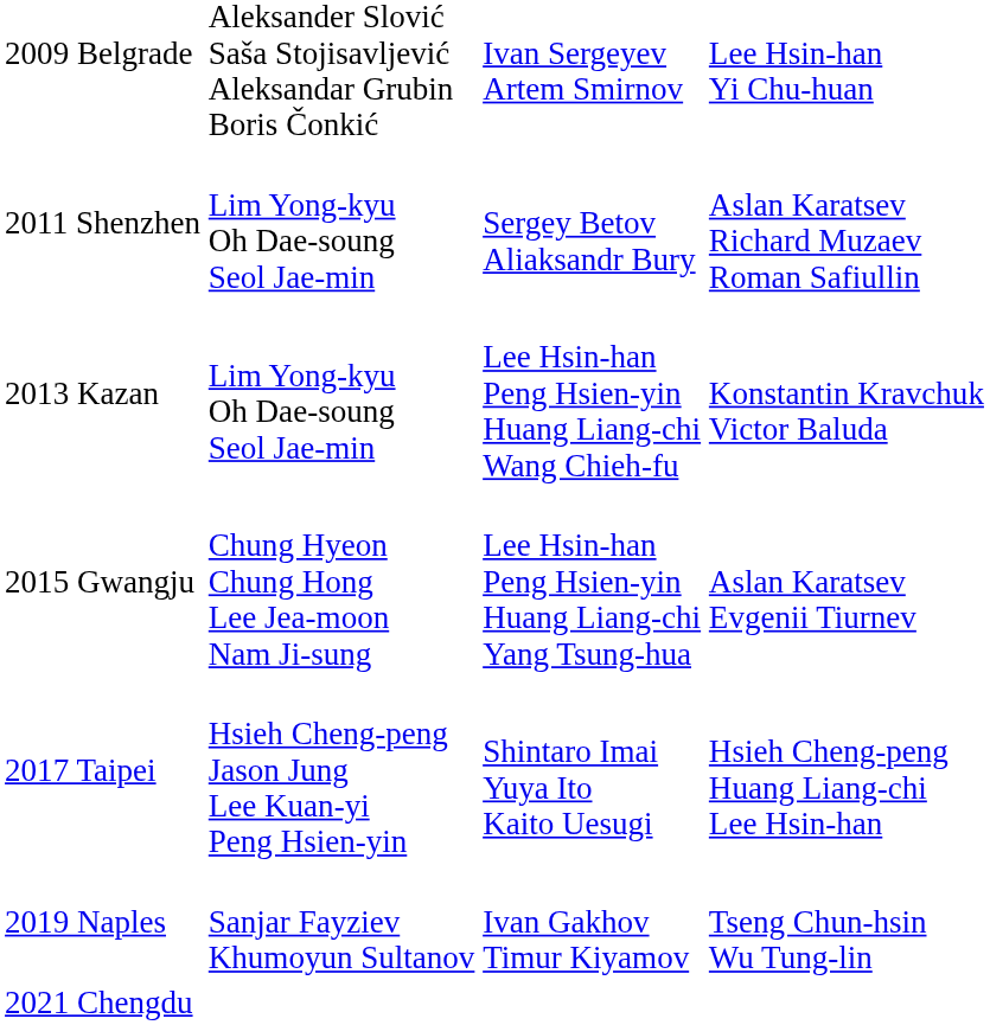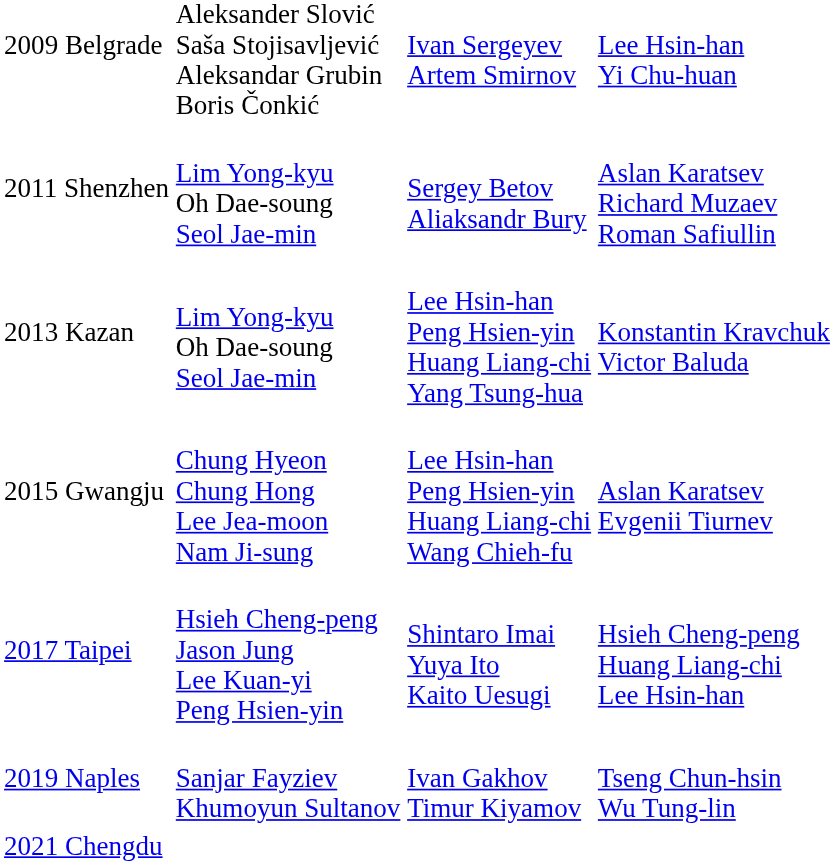 <table>
 <tr>
 <td>2009 Belgrade</td>
 <td><br>Aleksander Slović<br>Saša Stojisavljević<br>Aleksandar Grubin<br>Boris Čonkić</td>
 <td><br><a href='#'>Ivan Sergeyev</a><br><a href='#'>Artem Smirnov</a></td>
 <td><br> <a href='#'>Lee Hsin-han</a><br><a href='#'>Yi Chu-huan</a></td>
 </tr>
 <tr>
 <td>2011 Shenzhen</td>
 <td><br><a href='#'>Lim Yong-kyu</a><br>Oh Dae-soung<br><a href='#'>Seol Jae-min</a></td>
 <td><br><a href='#'>Sergey Betov</a><br><a href='#'>Aliaksandr Bury</a></td>
 <td><br><a href='#'>Aslan Karatsev</a><br><a href='#'>Richard Muzaev</a><br><a href='#'>Roman Safiullin</a></td>
 </tr>
 <tr>
 <td>2013 Kazan</td>
 <td><br><a href='#'>Lim Yong-kyu</a><br>Oh Dae-soung<br><a href='#'>Seol Jae-min</a></td>
-<td><br><a href='#'>Lee Hsin-han</a><br><a href='#'>Peng Hsien-yin</a><br><a href='#'>Huang Liang-chi</a><br><a href='#'>Wang Chieh-fu</a></td>
+<td><br><a href='#'>Lee Hsin-han</a><br><a href='#'>Peng Hsien-yin</a><br><a href='#'>Huang Liang-chi</a><br><a href='#'>Yang Tsung-hua</a></td>
 <td><br><a href='#'>Konstantin Kravchuk</a><br><a href='#'>Victor Baluda</a></td>
 </tr>
 <tr>
 <td>2015 Gwangju</td>
 <td><br><a href='#'>Chung Hyeon</a><br><a href='#'>Chung Hong</a><br><a href='#'>Lee Jea-moon</a><br><a href='#'>Nam Ji-sung</a></td>
-<td><br><a href='#'>Lee Hsin-han</a><br><a href='#'>Peng Hsien-yin</a><br><a href='#'>Huang Liang-chi</a><br><a href='#'>Yang Tsung-hua</a></td>
+<td><br><a href='#'>Lee Hsin-han</a><br><a href='#'>Peng Hsien-yin</a><br><a href='#'>Huang Liang-chi</a><br><a href='#'>Wang Chieh-fu</a></td>
 <td><br><a href='#'>Aslan Karatsev</a><br><a href='#'>Evgenii Tiurnev</a></td>
 </tr>
 <tr>
 <td><a href='#'>2017 Taipei</a></td>
 <td><br><a href='#'>Hsieh Cheng-peng</a><br><a href='#'>Jason Jung</a><br><a href='#'>Lee Kuan-yi</a><br><a href='#'>Peng Hsien-yin</a></td>
 <td><br><a href='#'>Shintaro Imai</a><br><a href='#'>Yuya Ito</a><br><a href='#'>Kaito Uesugi</a></td>
 <td><br><a href='#'>Hsieh Cheng-peng</a><br><a href='#'>Huang Liang-chi</a><br><a href='#'>Lee Hsin-han</a></td>
 </tr>
 <tr>
 <td><a href='#'>2019 Naples</a></td>
 <td><br><a href='#'>Sanjar Fayziev</a><br><a href='#'>Khumoyun Sultanov</a></td>
 <td><br><a href='#'>Ivan Gakhov</a><br><a href='#'>Timur Kiyamov</a></td>
 <td><br><a href='#'>Tseng Chun-hsin</a><br><a href='#'>Wu Tung-lin</a></td>
 </tr>
 <tr>
 <td><a href='#'>2021 Chengdu</a></td>
 <td></td>
 <td></td>
 <td></td>
 </tr>
 </table>
